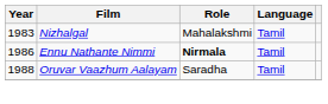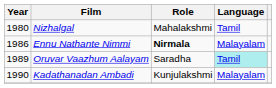 <table class="wikitable sortable">
 <tr>
 <th>Year</th>
 <th>Film</th>
 <th>Role</th>
 <th>Language</th>
 <th scope="col" class="unsortable" ></th>
 </tr>
 <tr>
-<td>1983</td>
+<td>1980</td>
 <td><em><a href='#'>Nizhalgal</a></em></td>
 <td>Mahalakshmi</td>
 <td><a href='#'>Tamil</a></td>
 <td></td>
 </tr>
 <tr>
 <td>1986</td>
 <td><em><a href='#'>Ennu Nathante Nimmi</a></em></td>
 <td><strong>Nirmala</strong></td>
-<td><a href='#'>Tamil</a></td>
+<td><a href='#'>Malayalam</a></td>
 <td></td>
 </tr>
 <tr>
-<td>1988</td>
+<td>1989</td>
 <td><em><a href='#'>Oruvar Vaazhum Aalayam</a></em></td>
 <td>Saradha</td>
-<td><a href='#'>Tamil</a></td>
+<td style="background: paleturquoise;"><a href='#'>Tamil</a></td>
+<td></td>
+</tr>
+<tr>
+<td>1990</td>
+<td><em><a href='#'>Kadathanadan Ambadi</a></em></td>
+<td>Kunjulakshmi</td>
+<td><a href='#'>Malayalam</a></td>
 <td></td>
 </tr>
 <tr>
 </tr>
 </table>
